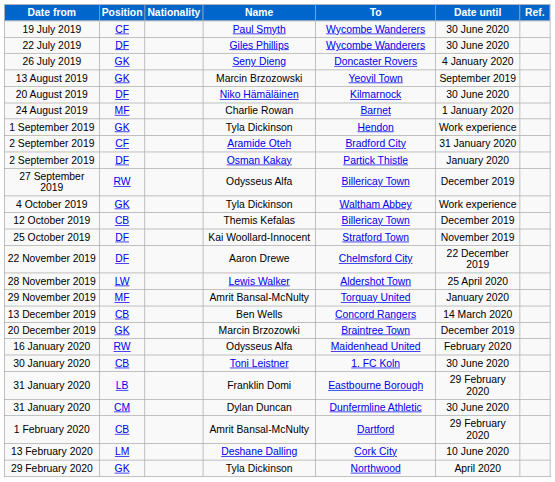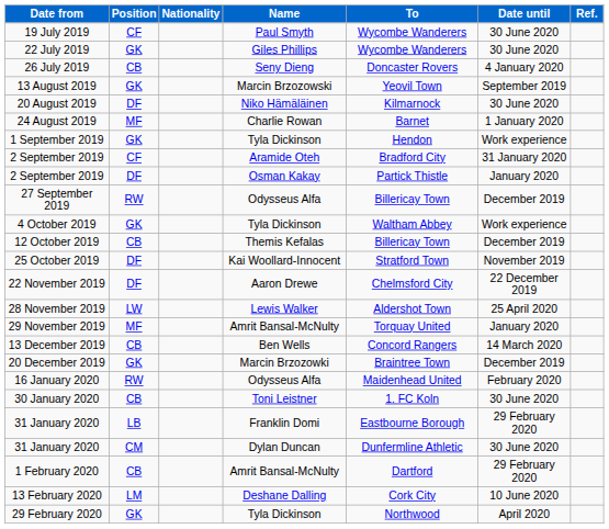 <table class="wikitable" style="text-align:center; font-size:90%; ">
 <tr>
 <th style="background:#0066CC; color:#FFFFFF; width:125px;">Date from</th>
 <th style="background:#0066CC; color:#FFFFFF; width:50px;">Position</th>
 <th style="background:#0066CC; color:#FFFFFF; width:50px;">Nationality</th>
 <th style="background:#0066CC; color:#FFFFFF; width:150px;">Name</th>
 <th style="background:#0066CC; color:#FFFFFF; width:160px;">To</th>
 <th style="background:#0066CC; color:#FFFFFF; width:110px;">Date until</th>
 <th style="background:#0066CC; color:#FFFFFF; width:35px;">Ref.</th>
 </tr>
 <tr>
 <td>19 July 2019</td>
 <td><a href='#'>CF</a></td>
 <td></td>
 <td><a href='#'>Paul Smyth</a></td>
 <td><a href='#'>Wycombe Wanderers</a></td>
 <td>30 June 2020</td>
 <td></td>
 </tr>
 <tr>
 <td>22 July 2019</td>
-<td><a href='#'>DF</a></td>
+<td><a href='#'>GK</a></td>
 <td></td>
 <td><a href='#'>Giles Phillips</a></td>
 <td><a href='#'>Wycombe Wanderers</a></td>
 <td>30 June 2020</td>
 <td></td>
 </tr>
 <tr>
 <td>26 July 2019</td>
-<td><a href='#'>GK</a></td>
+<td><a href='#'>CB</a></td>
 <td></td>
 <td><a href='#'>Seny Dieng</a></td>
 <td><a href='#'>Doncaster Rovers</a></td>
 <td>4 January 2020</td>
 <td></td>
 </tr>
 <tr>
 <td>13 August 2019</td>
 <td><a href='#'>GK</a></td>
 <td></td>
 <td>Marcin Brzozowski</td>
 <td><a href='#'>Yeovil Town</a></td>
 <td>September 2019</td>
 <td></td>
 </tr>
 <tr>
 <td>20 August 2019</td>
 <td><a href='#'>DF</a></td>
 <td></td>
 <td><a href='#'>Niko Hämäläinen</a></td>
 <td> <a href='#'>Kilmarnock</a></td>
 <td>30 June 2020</td>
 <td></td>
 </tr>
 <tr>
 <td>24 August 2019</td>
 <td><a href='#'>MF</a></td>
 <td></td>
 <td>Charlie Rowan</td>
 <td><a href='#'>Barnet</a></td>
 <td>1 January 2020</td>
 <td></td>
 </tr>
 <tr>
 <td>1 September 2019</td>
 <td><a href='#'>GK</a></td>
 <td></td>
 <td>Tyla Dickinson</td>
 <td><a href='#'>Hendon</a></td>
 <td>Work experience</td>
 <td></td>
 </tr>
 <tr>
 <td>2 September 2019</td>
 <td><a href='#'>CF</a></td>
 <td></td>
 <td><a href='#'>Aramide Oteh</a></td>
 <td><a href='#'>Bradford City</a></td>
 <td>31 January 2020</td>
 <td></td>
 </tr>
 <tr>
 <td>2 September 2019</td>
 <td><a href='#'>DF</a></td>
 <td></td>
 <td><a href='#'>Osman Kakay</a></td>
 <td> <a href='#'>Partick Thistle</a></td>
 <td>January 2020</td>
 <td></td>
 </tr>
 <tr>
 <td>27 September 2019</td>
 <td><a href='#'>RW</a></td>
 <td></td>
 <td>Odysseus Alfa</td>
 <td><a href='#'>Billericay Town</a></td>
 <td>December 2019</td>
 <td></td>
 </tr>
 <tr>
 <td>4 October 2019</td>
 <td><a href='#'>GK</a></td>
 <td></td>
 <td>Tyla Dickinson</td>
 <td><a href='#'>Waltham Abbey</a></td>
 <td>Work experience</td>
 <td></td>
 </tr>
 <tr>
 <td>12 October 2019</td>
 <td><a href='#'>CB</a></td>
 <td></td>
 <td>Themis Kefalas</td>
 <td><a href='#'>Billericay Town</a></td>
 <td>December 2019</td>
 <td></td>
 </tr>
 <tr>
 <td>25 October 2019</td>
 <td><a href='#'>DF</a></td>
 <td></td>
 <td>Kai Woollard-Innocent</td>
 <td><a href='#'>Stratford Town</a></td>
 <td>November 2019</td>
 <td></td>
 </tr>
 <tr>
 <td>22 November 2019</td>
 <td><a href='#'>DF</a></td>
 <td></td>
 <td>Aaron Drewe</td>
 <td><a href='#'>Chelmsford City</a></td>
 <td>22 December 2019</td>
 <td></td>
 </tr>
 <tr>
 <td>28 November 2019</td>
 <td><a href='#'>LW</a></td>
 <td></td>
 <td><a href='#'>Lewis Walker</a></td>
 <td><a href='#'>Aldershot Town</a></td>
 <td>25 April 2020</td>
 <td></td>
 </tr>
 <tr>
 <td>29 November 2019</td>
 <td><a href='#'>MF</a></td>
 <td></td>
 <td>Amrit Bansal-McNulty</td>
 <td><a href='#'>Torquay United</a></td>
 <td>January 2020</td>
 <td></td>
 </tr>
 <tr>
 <td>13 December 2019</td>
 <td><a href='#'>CB</a></td>
 <td></td>
 <td>Ben Wells</td>
 <td><a href='#'>Concord Rangers</a></td>
 <td>14 March 2020</td>
 <td></td>
 </tr>
 <tr>
 <td>20 December 2019</td>
 <td><a href='#'>GK</a></td>
 <td></td>
 <td>Marcin Brzozowki</td>
 <td><a href='#'>Braintree Town</a></td>
 <td>December 2019</td>
 <td></td>
 </tr>
 <tr>
 <td>16 January 2020</td>
 <td><a href='#'>RW</a></td>
 <td></td>
 <td>Odysseus Alfa</td>
 <td><a href='#'>Maidenhead United</a></td>
 <td>February 2020</td>
 <td></td>
 </tr>
 <tr>
 <td>30 January 2020</td>
 <td><a href='#'>CB</a></td>
 <td></td>
 <td><a href='#'>Toni Leistner</a></td>
 <td> <a href='#'>1. FC Koln</a></td>
 <td>30 June 2020</td>
 <td></td>
 </tr>
 <tr>
 <td>31 January 2020</td>
 <td><a href='#'>LB</a></td>
 <td></td>
 <td>Franklin Domi</td>
 <td><a href='#'>Eastbourne Borough</a></td>
 <td>29 February 2020</td>
 <td></td>
 </tr>
 <tr>
 <td>31 January 2020</td>
 <td><a href='#'>CM</a></td>
 <td></td>
 <td>Dylan Duncan</td>
 <td> <a href='#'>Dunfermline Athletic</a></td>
 <td>30 June 2020</td>
 <td></td>
 </tr>
 <tr>
 <td>1 February 2020</td>
 <td><a href='#'>CB</a></td>
 <td></td>
 <td>Amrit Bansal-McNulty</td>
 <td><a href='#'>Dartford</a></td>
 <td>29 February 2020</td>
 <td></td>
 </tr>
 <tr>
 <td>13 February 2020</td>
 <td><a href='#'>LM</a></td>
 <td></td>
 <td><a href='#'>Deshane Dalling</a></td>
 <td> <a href='#'>Cork City</a></td>
 <td>10 June 2020</td>
 <td></td>
 </tr>
 <tr>
 <td>29 February 2020</td>
 <td><a href='#'>GK</a></td>
 <td></td>
 <td>Tyla Dickinson</td>
 <td><a href='#'>Northwood</a></td>
 <td>April 2020</td>
 <td></td>
 </tr>
 </table>
